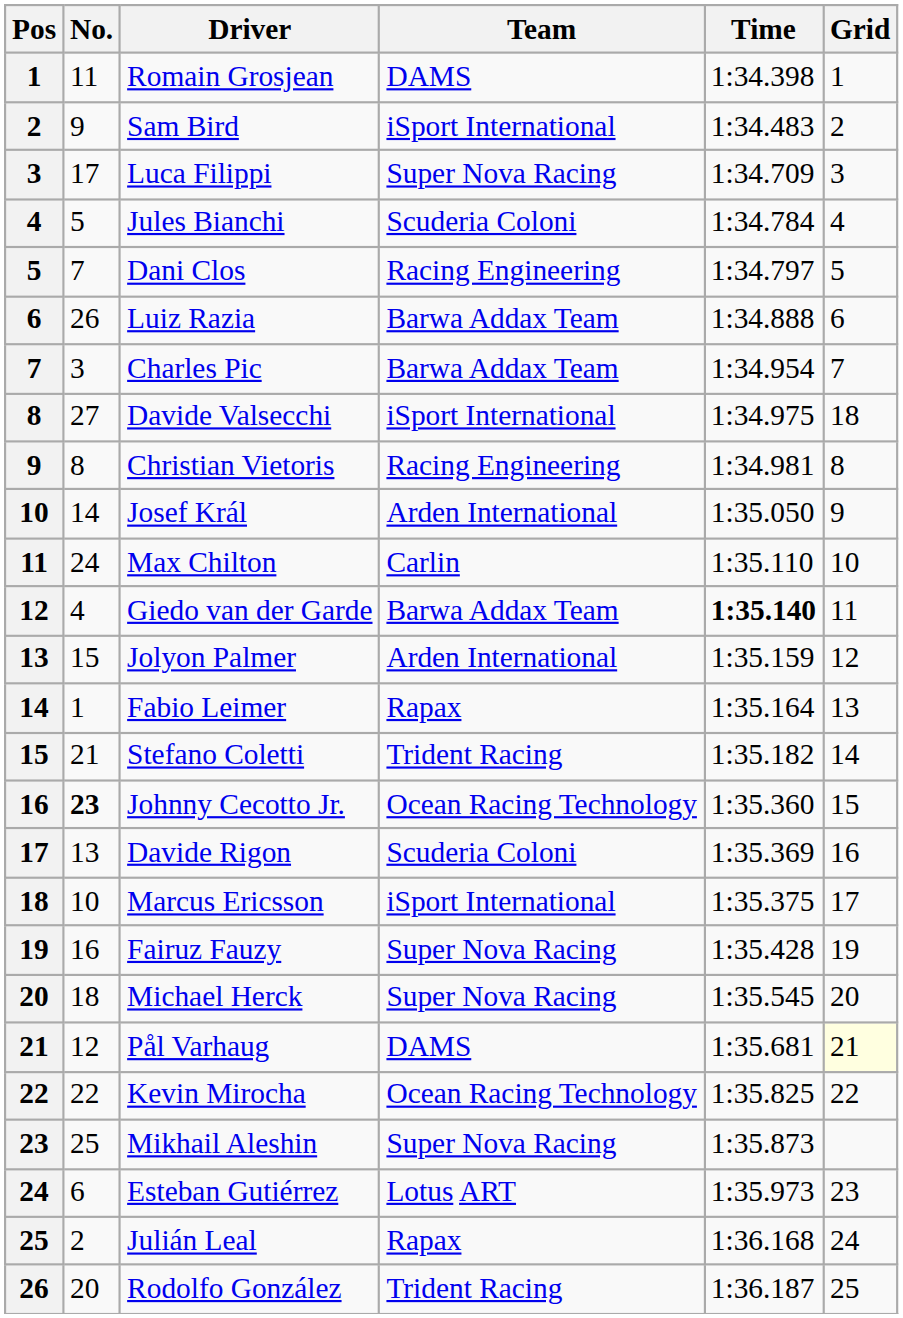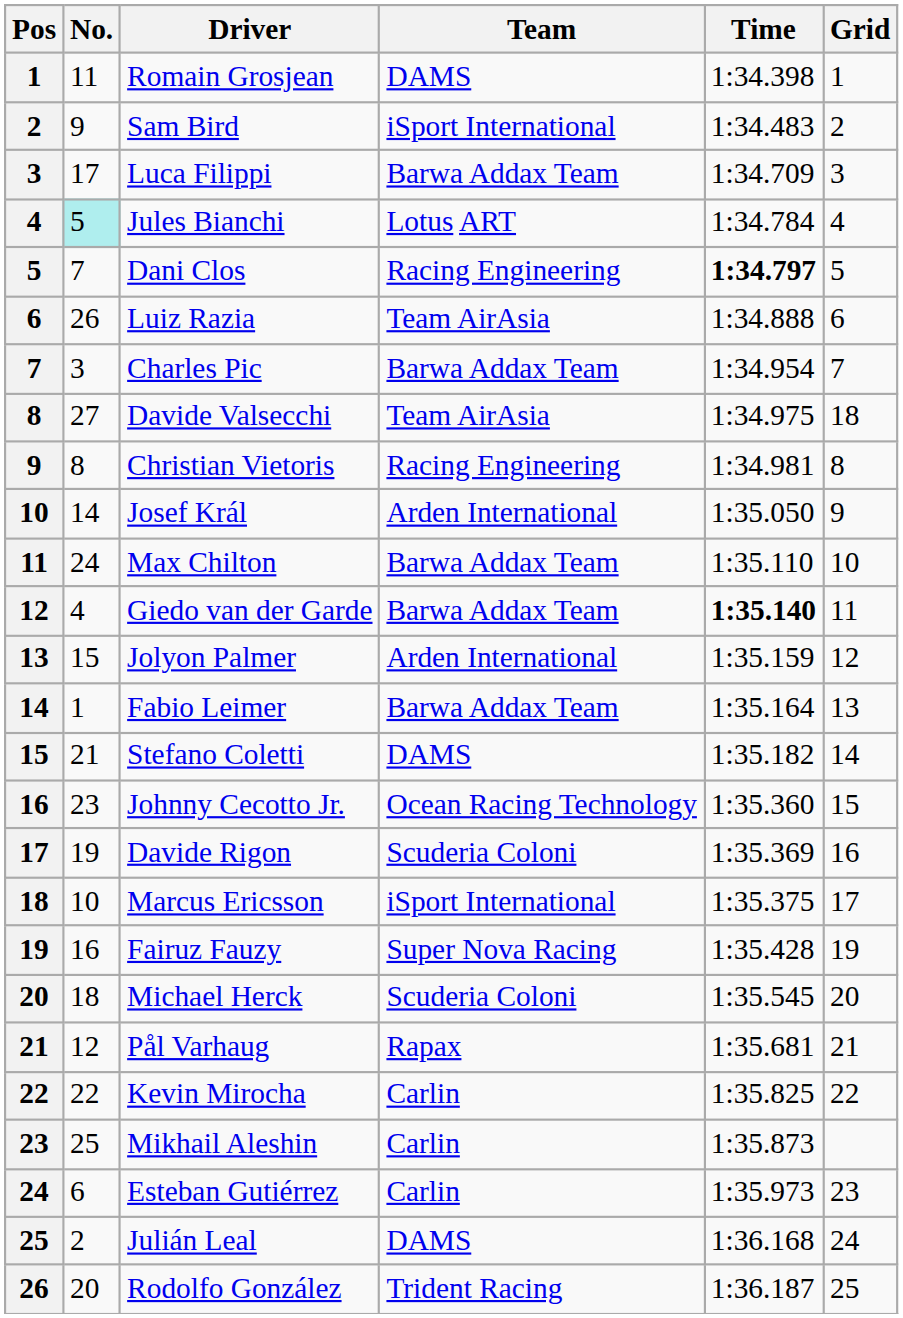 <table class="wikitable" style="font-size:85%">
 <tr>
 <th>Pos</th>
 <th>No.</th>
 <th>Driver</th>
 <th>Team</th>
 <th>Time</th>
 <th>Grid</th>
 </tr>
 <tr>
 <th>1</th>
 <td>11</td>
 <td> <a href='#'>Romain Grosjean</a></td>
 <td><a href='#'>DAMS</a></td>
 <td>1:34.398</td>
 <td>1</td>
 </tr>
 <tr>
 <th>2</th>
 <td>9</td>
 <td> <a href='#'>Sam Bird</a></td>
 <td><a href='#'>iSport International</a></td>
 <td>1:34.483</td>
 <td>2</td>
 </tr>
 <tr>
 <th>3</th>
 <td>17</td>
 <td> <a href='#'>Luca Filippi</a></td>
-<td><a href='#'>Super Nova Racing</a></td>
+<td><a href='#'>Barwa Addax Team</a></td>
 <td>1:34.709</td>
 <td>3</td>
 </tr>
 <tr>
 <th>4</th>
-<td>5</td>
+<td style="background: paleturquoise;">5</td>
 <td> <a href='#'>Jules Bianchi</a></td>
-<td><a href='#'>Scuderia Coloni</a></td>
+<td><a href='#'>Lotus</a> <a href='#'>ART</a></td>
 <td>1:34.784</td>
 <td>4</td>
 </tr>
 <tr>
 <th>5</th>
 <td>7</td>
 <td> <a href='#'>Dani Clos</a></td>
 <td><a href='#'>Racing Engineering</a></td>
-<td>1:34.797</td>
+<td><strong>1:34.797</strong></td>
 <td>5</td>
 </tr>
 <tr>
 <th>6</th>
 <td>26</td>
 <td> <a href='#'>Luiz Razia</a></td>
-<td><a href='#'>Barwa Addax Team</a></td>
+<td><a href='#'>Team AirAsia</a></td>
 <td>1:34.888</td>
 <td>6</td>
 </tr>
 <tr>
 <th>7</th>
 <td>3</td>
 <td> <a href='#'>Charles Pic</a></td>
 <td><a href='#'>Barwa Addax Team</a></td>
 <td>1:34.954</td>
 <td>7</td>
 </tr>
 <tr>
 <th>8</th>
 <td>27</td>
 <td> <a href='#'>Davide Valsecchi</a></td>
-<td><a href='#'>iSport International</a></td>
+<td><a href='#'>Team AirAsia</a></td>
 <td>1:34.975</td>
 <td>18</td>
 </tr>
 <tr>
 <th>9</th>
 <td>8</td>
 <td> <a href='#'>Christian Vietoris</a></td>
 <td><a href='#'>Racing Engineering</a></td>
 <td>1:34.981</td>
 <td>8</td>
 </tr>
 <tr>
 <th>10</th>
 <td>14</td>
 <td> <a href='#'>Josef Král</a></td>
 <td><a href='#'>Arden International</a></td>
 <td>1:35.050</td>
 <td>9</td>
 </tr>
 <tr>
 <th>11</th>
 <td>24</td>
 <td> <a href='#'>Max Chilton</a></td>
-<td><a href='#'>Carlin</a></td>
+<td><a href='#'>Barwa Addax Team</a></td>
 <td>1:35.110</td>
 <td>10</td>
 </tr>
 <tr>
 <th>12</th>
 <td>4</td>
 <td> <a href='#'>Giedo van der Garde</a></td>
 <td><a href='#'>Barwa Addax Team</a></td>
 <td><strong>1:35.140</strong></td>
 <td>11</td>
 </tr>
 <tr>
 <th>13</th>
 <td>15</td>
 <td> <a href='#'>Jolyon Palmer</a></td>
 <td><a href='#'>Arden International</a></td>
 <td>1:35.159</td>
 <td>12</td>
 </tr>
 <tr>
 <th>14</th>
 <td>1</td>
 <td> <a href='#'>Fabio Leimer</a></td>
-<td><a href='#'>Rapax</a></td>
+<td><a href='#'>Barwa Addax Team</a></td>
 <td>1:35.164</td>
 <td>13</td>
 </tr>
 <tr>
 <th>15</th>
 <td>21</td>
 <td> <a href='#'>Stefano Coletti</a></td>
-<td><a href='#'>Trident Racing</a></td>
+<td><a href='#'>DAMS</a></td>
 <td>1:35.182</td>
 <td>14</td>
 </tr>
 <tr>
 <th>16</th>
-<td><strong>23</strong></td>
+<td>23</td>
 <td> <a href='#'>Johnny Cecotto Jr.</a></td>
 <td><a href='#'>Ocean Racing Technology</a></td>
 <td>1:35.360</td>
 <td>15</td>
 </tr>
 <tr>
 <th>17</th>
-<td>13</td>
+<td>19</td>
 <td> <a href='#'>Davide Rigon</a></td>
 <td><a href='#'>Scuderia Coloni</a></td>
 <td>1:35.369</td>
 <td>16</td>
 </tr>
 <tr>
 <th>18</th>
 <td>10</td>
 <td> <a href='#'>Marcus Ericsson</a></td>
 <td><a href='#'>iSport International</a></td>
 <td>1:35.375</td>
 <td>17</td>
 </tr>
 <tr>
 <th>19</th>
 <td>16</td>
 <td> <a href='#'>Fairuz Fauzy</a></td>
 <td><a href='#'>Super Nova Racing</a></td>
 <td>1:35.428</td>
 <td>19</td>
 </tr>
 <tr>
 <th>20</th>
 <td>18</td>
 <td> <a href='#'>Michael Herck</a></td>
-<td><a href='#'>Super Nova Racing</a></td>
+<td><a href='#'>Scuderia Coloni</a></td>
 <td>1:35.545</td>
 <td>20</td>
 </tr>
 <tr>
 <th>21</th>
 <td>12</td>
 <td> <a href='#'>Pål Varhaug</a></td>
-<td><a href='#'>DAMS</a></td>
+<td><a href='#'>Rapax</a></td>
 <td>1:35.681</td>
-<td style="background: lightyellow;">21</td>
+<td>21</td>
 </tr>
 <tr>
 <th>22</th>
 <td>22</td>
 <td> <a href='#'>Kevin Mirocha</a></td>
-<td><a href='#'>Ocean Racing Technology</a></td>
+<td><a href='#'>Carlin</a></td>
 <td>1:35.825</td>
 <td>22</td>
 </tr>
 <tr>
 <th>23</th>
 <td>25</td>
 <td> <a href='#'>Mikhail Aleshin</a></td>
-<td><a href='#'>Super Nova Racing</a></td>
+<td><a href='#'>Carlin</a></td>
 <td>1:35.873</td>
 <td></td>
 </tr>
 <tr>
 <th>24</th>
 <td>6</td>
 <td> <a href='#'>Esteban Gutiérrez</a></td>
-<td><a href='#'>Lotus</a> <a href='#'>ART</a></td>
+<td><a href='#'>Carlin</a></td>
 <td>1:35.973</td>
 <td>23</td>
 </tr>
 <tr>
 <th>25</th>
 <td>2</td>
 <td> <a href='#'>Julián Leal</a></td>
-<td><a href='#'>Rapax</a></td>
+<td><a href='#'>DAMS</a></td>
 <td>1:36.168</td>
 <td>24</td>
 </tr>
 <tr>
 <th>26</th>
 <td>20</td>
 <td> <a href='#'>Rodolfo González</a></td>
 <td><a href='#'>Trident Racing</a></td>
 <td>1:36.187</td>
 <td>25</td>
 </tr>
 <tr>
 </tr>
 </table>
